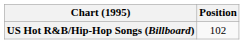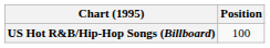 <table class="wikitable plainrowheaders" style="text-align:center">
 <tr>
 <th scope="col">Chart (1995)</th>
 <th scope="col">Position</th>
 </tr>
 <tr>
 <th scope="row">US Hot R&B/Hip-Hop Songs (<em>Billboard</em>)</th>
-<td>102</td>
+<td>100</td>
 </tr>
 </table>
